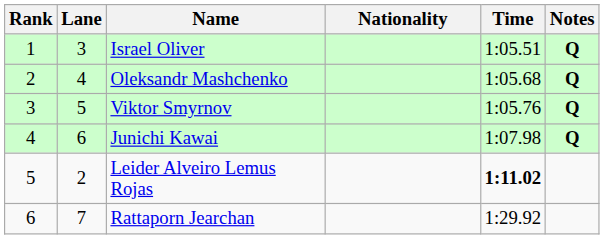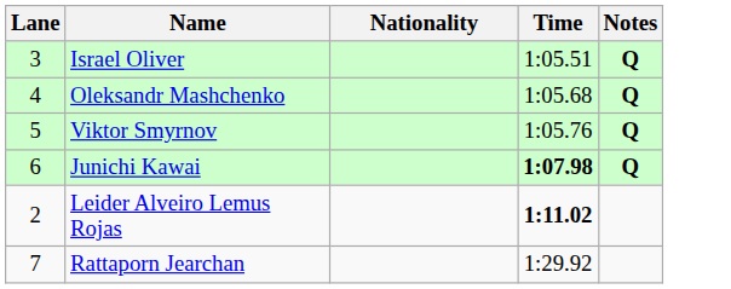 <table class="wikitable sortable" style="text-align:center">
 <tr>
-<th>Rank</th>
 <th>Lane</th>
 <th style="width:180px">Name</th>
 <th style="width:125px">Nationality</th>
 <th>Time</th>
 <th>Notes</th>
 </tr>
 <tr style="background:#cfc;">
-<td>1</td>
 <td>3</td>
 <td style="text-align:left;"><a href='#'>Israel Oliver</a></td>
 <td style="text-align:left;"></td>
 <td>1:05.51</td>
 <td><strong>Q</strong></td>
 </tr>
 <tr style="background:#cfc;">
-<td>2</td>
 <td>4</td>
 <td style="text-align:left;"><a href='#'>Oleksandr Mashchenko</a></td>
 <td style="text-align:left;"></td>
 <td>1:05.68</td>
 <td><strong>Q</strong></td>
 </tr>
 <tr style="background:#cfc;">
-<td>3</td>
 <td>5</td>
 <td style="text-align:left;"><a href='#'>Viktor Smyrnov</a></td>
 <td style="text-align:left;"></td>
 <td>1:05.76</td>
 <td><strong>Q</strong></td>
 </tr>
 <tr style="background:#cfc;">
-<td>4</td>
 <td>6</td>
 <td style="text-align:left;"><a href='#'>Junichi Kawai</a></td>
 <td style="text-align:left;"></td>
-<td>1:07.98</td>
+<td><strong>1:07.98</strong></td>
 <td><strong>Q</strong></td>
 </tr>
 <tr>
-<td>5</td>
 <td>2</td>
 <td style="text-align:left;"><a href='#'>Leider Alveiro Lemus Rojas</a></td>
 <td style="text-align:left;"></td>
 <td><strong>1:11.02</strong></td>
 <td></td>
 </tr>
 <tr>
-<td>6</td>
 <td>7</td>
 <td style="text-align:left;"><a href='#'>Rattaporn Jearchan</a></td>
 <td style="text-align:left;"></td>
 <td>1:29.92</td>
 <td></td>
 </tr>
 </table>
